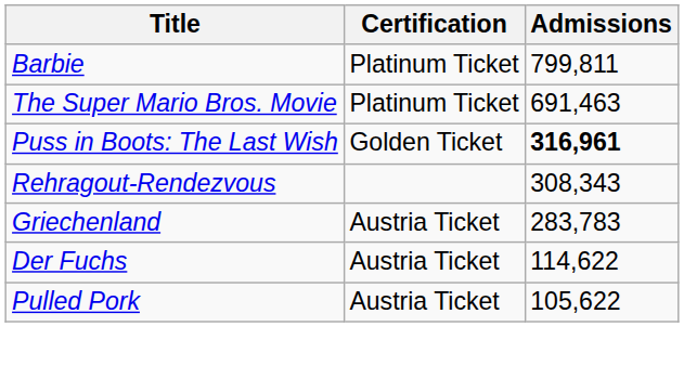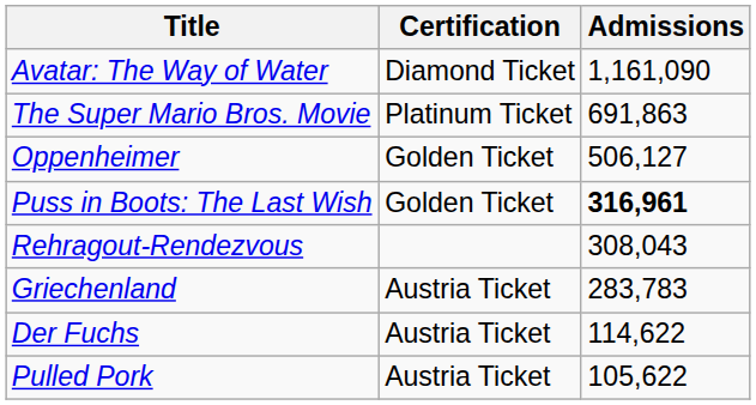 <table class="wikitable sortable" style="margin:auto; margin:auto;">
 <tr>
 <th>Title</th>
 <th>Certification</th>
 <th>Admissions</th>
 </tr>
 <tr>
-<td><em><a href='#'>Barbie</a></em></td>
-<td>Platinum Ticket</td>
-<td>799,811</td>
+<td><em><a href='#'>Avatar: The Way of Water</a></em></td>
+<td>Diamond Ticket</td>
+<td>1,161,090</td>
 </tr>
 <tr>
 <td><em><a href='#'>The Super Mario Bros. Movie</a></em></td>
 <td>Platinum Ticket</td>
-<td>691,463</td>
+<td>691,863</td>
+</tr>
+<tr>
+<td><em><a href='#'>Oppenheimer</a></em></td>
+<td>Golden Ticket</td>
+<td>506,127</td>
 </tr>
 <tr>
 <td><em><a href='#'>Puss in Boots: The Last Wish</a></em></td>
 <td>Golden Ticket</td>
 <td><strong>316,961</strong></td>
 </tr>
 <tr>
 <td><em><a href='#'>Rehragout-Rendezvous</a></em></td>
 <td></td>
-<td>308,343</td>
+<td>308,043</td>
 </tr>
 <tr>
 <td><em><a href='#'>Griechenland</a></em></td>
 <td>Austria Ticket</td>
 <td>283,783</td>
 </tr>
 <tr>
 <td><em><a href='#'>Der Fuchs</a></em></td>
 <td>Austria Ticket</td>
 <td>114,622</td>
 </tr>
 <tr>
 <td><em><a href='#'>Pulled Pork</a></em></td>
 <td>Austria Ticket</td>
 <td>105,622</td>
 </tr>
 </table>
